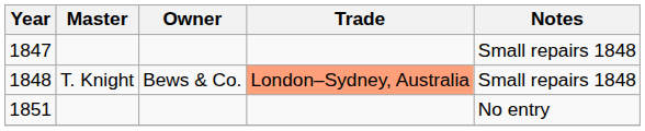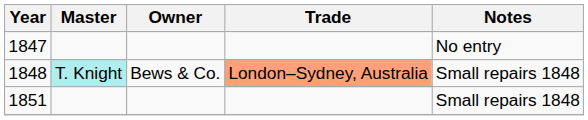 <table class="sortable wikitable">
 <tr>
 <th>Year</th>
 <th>Master</th>
 <th>Owner</th>
 <th>Trade</th>
 <th>Notes</th>
 </tr>
 <tr>
 <td>1847</td>
 <td></td>
 <td></td>
 <td></td>
-<td>Small repairs 1848</td>
+<td>No entry</td>
 </tr>
 <tr>
 <td>1848</td>
-<td>T. Knight</td>
+<td style="background: paleturquoise;">T. Knight</td>
 <td>Bews & Co.</td>
 <td style="background: lightsalmon;">London–Sydney, Australia</td>
 <td>Small repairs 1848</td>
 </tr>
 <tr>
 <td>1851</td>
 <td></td>
 <td></td>
 <td></td>
-<td>No entry</td>
+<td>Small repairs 1848</td>
 </tr>
 <tr>
 </tr>
 </table>
